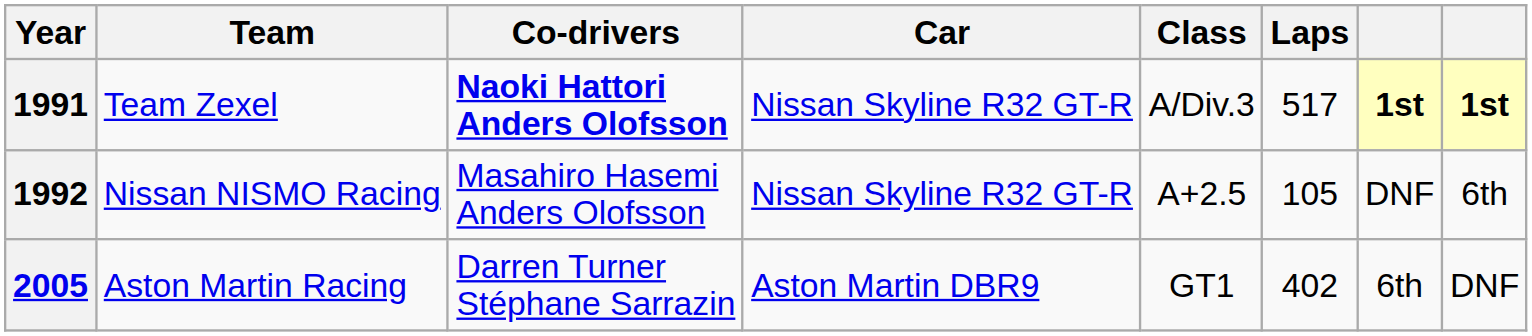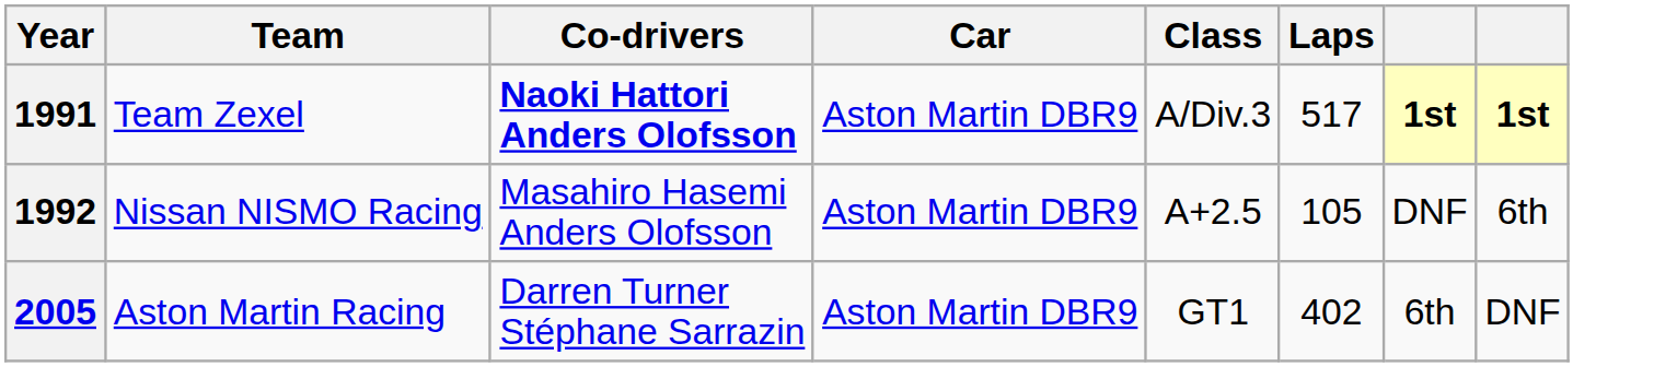 <table class="wikitable" style="text-align:center; font-size:90%">
 <tr>
 <th>Year</th>
 <th>Team</th>
 <th>Co-drivers</th>
 <th>Car</th>
 <th>Class</th>
 <th>Laps</th>
 <th></th>
 <th></th>
 </tr>
 <tr>
 <th>1991</th>
 <td align="left" nowrap> <a href='#'>Team Zexel</a></td>
 <td align="left" nowrap><strong> <a href='#'>Naoki Hattori</a><br> <a href='#'>Anders Olofsson</a></strong></td>
-<td align="left" nowrap><a href='#'>Nissan Skyline R32 GT-R</a></td>
+<td align="left" nowrap><a href='#'>Aston Martin DBR9</a></td>
 <td>A/Div.3</td>
 <td>517</td>
 <td style="background:#ffffbf;"><strong>1st</strong></td>
 <td style="background:#ffffbf;"><strong>1st</strong></td>
 </tr>
 <tr>
 <th>1992</th>
 <td align="left" nowrap> <a href='#'>Nissan NISMO Racing</a></td>
 <td align="left" nowrap> <a href='#'>Masahiro Hasemi</a><br> <a href='#'>Anders Olofsson</a></td>
-<td align="left" nowrap><a href='#'>Nissan Skyline R32 GT-R</a></td>
+<td align="left" nowrap><a href='#'>Aston Martin DBR9</a></td>
 <td>A+2.5</td>
 <td>105</td>
 <td>DNF</td>
 <td>6th</td>
 </tr>
 <tr>
 <th><a href='#'>2005</a></th>
 <td align="left" nowrap> <a href='#'>Aston Martin Racing</a></td>
 <td align="left" nowrap> <a href='#'>Darren Turner</a><br> <a href='#'>Stéphane Sarrazin</a></td>
 <td align="left" nowrap><a href='#'>Aston Martin DBR9</a></td>
 <td>GT1</td>
 <td>402</td>
 <td>6th</td>
 <td>DNF</td>
 </tr>
 </table>
